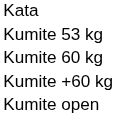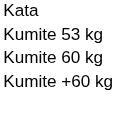 <table>
 <tr>
 <td>Kata<br></td>
 <td></td>
 <td></td>
 <td></td>
 </tr>
 <tr>
 <td>Kumite 53 kg<br></td>
 <td></td>
 <td></td>
 <td></td>
 </tr>
 <tr>
 <td>Kumite 60 kg<br></td>
 <td></td>
 <td></td>
 <td></td>
 </tr>
 <tr>
 <td>Kumite +60 kg<br></td>
 <td></td>
 <td></td>
 <td></td>
 </tr>
-<tr>
-<td>Kumite open<br></td>
-<td></td>
-<td></td>
-<td></td>
-</tr>
 </table>
